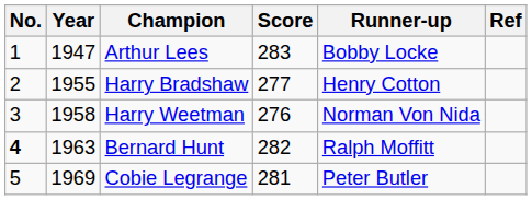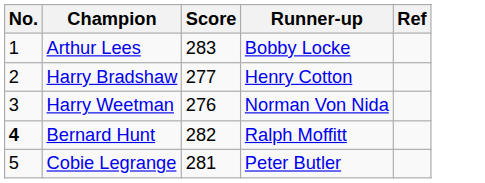 <table class="wikitable">
 <tr>
 <th>No.</th>
-<th>Year</th>
 <th>Champion</th>
 <th>Score</th>
 <th>Runner-up</th>
 <th>Ref</th>
 </tr>
 <tr>
 <td>1</td>
-<td>1947</td>
 <td> <a href='#'>Arthur Lees</a></td>
 <td>283</td>
 <td> <a href='#'>Bobby Locke</a></td>
 <td></td>
 </tr>
 <tr>
 <td>2</td>
-<td>1955</td>
 <td> <a href='#'>Harry Bradshaw</a></td>
 <td>277</td>
 <td> <a href='#'>Henry Cotton</a></td>
 <td></td>
 </tr>
 <tr>
 <td>3</td>
-<td>1958</td>
 <td> <a href='#'>Harry Weetman</a></td>
 <td>276</td>
 <td> <a href='#'>Norman Von Nida</a></td>
 <td></td>
 </tr>
 <tr>
 <td><strong>4</strong></td>
-<td>1963</td>
 <td> <a href='#'>Bernard Hunt</a></td>
 <td>282</td>
 <td> <a href='#'>Ralph Moffitt</a></td>
 <td></td>
 </tr>
 <tr>
 <td>5</td>
-<td>1969</td>
 <td> <a href='#'>Cobie Legrange</a></td>
 <td>281</td>
 <td> <a href='#'>Peter Butler</a></td>
 <td></td>
 </tr>
 </table>
